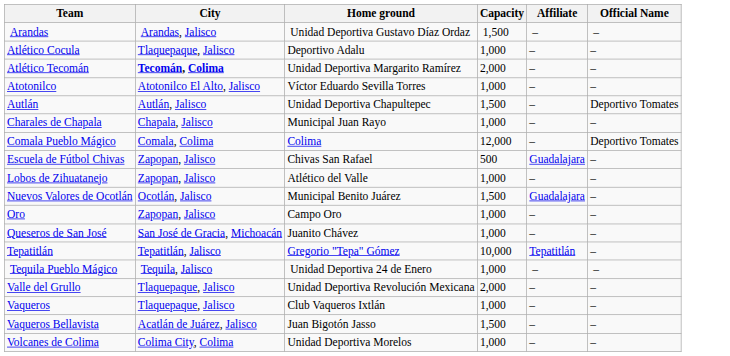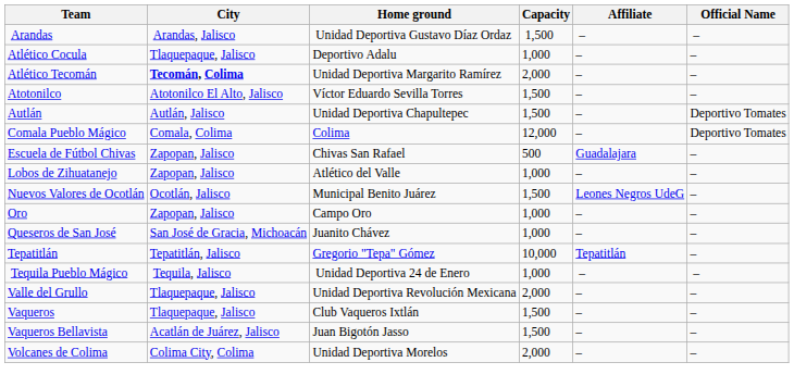 <table class="wikitable sortable">
 <tr>
 <th>Team</th>
 <th>City</th>
 <th>Home ground</th>
 <th>Capacity</th>
 <th>Affiliate</th>
 <th>Official Name</th>
 </tr>
 <tr>
 <td> <a href='#'>Arandas</a> </td>
 <td> <a href='#'>Arandas</a>, <a href='#'>Jalisco</a> </td>
 <td> Unidad Deportiva Gustavo Díaz Ordaz</td>
 <td> 1,500</td>
 <td> – </td>
 <td> –</td>
 </tr>
 <tr>
 <td><a href='#'>Atlético Cocula</a></td>
 <td><a href='#'>Tlaquepaque</a>, <a href='#'>Jalisco</a></td>
 <td>Deportivo Adalu</td>
 <td>1,000</td>
 <td>–</td>
 <td>–</td>
 </tr>
 <tr>
 <td><a href='#'>Atlético Tecomán</a></td>
 <td><strong><a href='#'>Tecomán</a>, <a href='#'>Colima</a></strong></td>
 <td>Unidad Deportiva Margarito Ramírez</td>
 <td>2,000</td>
 <td>–</td>
 <td>–</td>
 </tr>
 <tr>
 <td><a href='#'>Atotonilco</a></td>
 <td><a href='#'>Atotonilco El Alto</a>, <a href='#'>Jalisco</a></td>
 <td>Víctor Eduardo Sevilla Torres</td>
-<td>1,000</td>
+<td>1,500</td>
 <td>–</td>
 <td>–</td>
 </tr>
 <tr>
 <td><a href='#'>Autlán</a></td>
 <td><a href='#'>Autlán</a>, <a href='#'>Jalisco</a></td>
 <td>Unidad Deportiva Chapultepec</td>
 <td>1,500</td>
 <td>–</td>
 <td>Deportivo Tomates</td>
-</tr>
-<tr>
-<td><a href='#'>Charales de Chapala</a></td>
-<td><a href='#'>Chapala</a>, <a href='#'>Jalisco</a></td>
-<td>Municipal Juan Rayo</td>
-<td>1,000</td>
-<td>–</td>
-<td>–</td>
 </tr>
 <tr>
 <td><a href='#'>Comala Pueblo Mágico</a></td>
 <td><a href='#'>Comala</a>, <a href='#'>Colima</a></td>
 <td><a href='#'>Colima</a></td>
 <td>12,000</td>
 <td>–</td>
 <td>Deportivo Tomates</td>
 </tr>
 <tr>
 <td><a href='#'>Escuela de Fútbol Chivas</a></td>
 <td><a href='#'>Zapopan</a>, <a href='#'>Jalisco</a></td>
 <td>Chivas San Rafael</td>
 <td>500</td>
 <td><a href='#'>Guadalajara</a></td>
 <td>–</td>
 </tr>
 <tr>
 <td><a href='#'>Lobos de Zihuatanejo</a></td>
 <td><a href='#'>Zapopan</a>, <a href='#'>Jalisco</a></td>
 <td>Atlético del Valle</td>
 <td>1,000</td>
 <td>–</td>
 <td>–</td>
 </tr>
 <tr>
 <td><a href='#'>Nuevos Valores de Ocotlán</a></td>
 <td><a href='#'>Ocotlán</a>, <a href='#'>Jalisco</a></td>
 <td>Municipal Benito Juárez</td>
 <td>1,500</td>
-<td><a href='#'>Guadalajara</a></td>
+<td><a href='#'>Leones Negros UdeG</a></td>
 <td>–</td>
 </tr>
 <tr>
 <td><a href='#'>Oro</a></td>
 <td><a href='#'>Zapopan</a>, <a href='#'>Jalisco</a></td>
 <td>Campo Oro</td>
 <td>1,000</td>
 <td>–</td>
 <td>–</td>
 </tr>
 <tr>
 <td><a href='#'>Queseros de San José</a></td>
 <td><a href='#'>San José de Gracia</a>, <a href='#'>Michoacán</a></td>
 <td>Juanito Chávez</td>
 <td>1,000</td>
 <td>–</td>
 <td>–</td>
 </tr>
 <tr>
 <td><a href='#'>Tepatitlán</a></td>
 <td><a href='#'>Tepatitlán</a>, <a href='#'>Jalisco</a></td>
 <td><a href='#'>Gregorio "Tepa" Gómez</a></td>
 <td>10,000</td>
 <td><a href='#'>Tepatitlán</a></td>
 <td>–</td>
 </tr>
 <tr>
 <td> <a href='#'>Tequila Pueblo Mágico</a> </td>
 <td> <a href='#'>Tequila</a>, <a href='#'>Jalisco</a> </td>
 <td> Unidad Deportiva 24 de Enero</td>
 <td>1,000</td>
 <td> – </td>
 <td> –</td>
 </tr>
 <tr>
 <td><a href='#'>Valle del Grullo</a></td>
 <td><a href='#'>Tlaquepaque</a>, <a href='#'>Jalisco</a></td>
 <td>Unidad Deportiva Revolución Mexicana</td>
 <td>2,000</td>
 <td>–</td>
 <td>–</td>
 </tr>
 <tr>
 <td><a href='#'>Vaqueros</a></td>
 <td><a href='#'>Tlaquepaque</a>, <a href='#'>Jalisco</a></td>
 <td>Club Vaqueros Ixtlán</td>
-<td>1,000</td>
+<td>1,500</td>
 <td>–</td>
 <td>–</td>
 </tr>
 <tr>
 <td><a href='#'>Vaqueros Bellavista</a></td>
 <td><a href='#'>Acatlán de Juárez</a>, <a href='#'>Jalisco</a></td>
 <td>Juan Bigotón Jasso</td>
 <td>1,500</td>
 <td>–</td>
 <td>–</td>
 </tr>
 <tr>
 <td><a href='#'>Volcanes de Colima</a></td>
 <td><a href='#'>Colima City</a>, <a href='#'>Colima</a></td>
 <td>Unidad Deportiva Morelos</td>
-<td>1,000</td>
+<td>2,000</td>
 <td>–</td>
 <td>–</td>
 </tr>
 </table>
